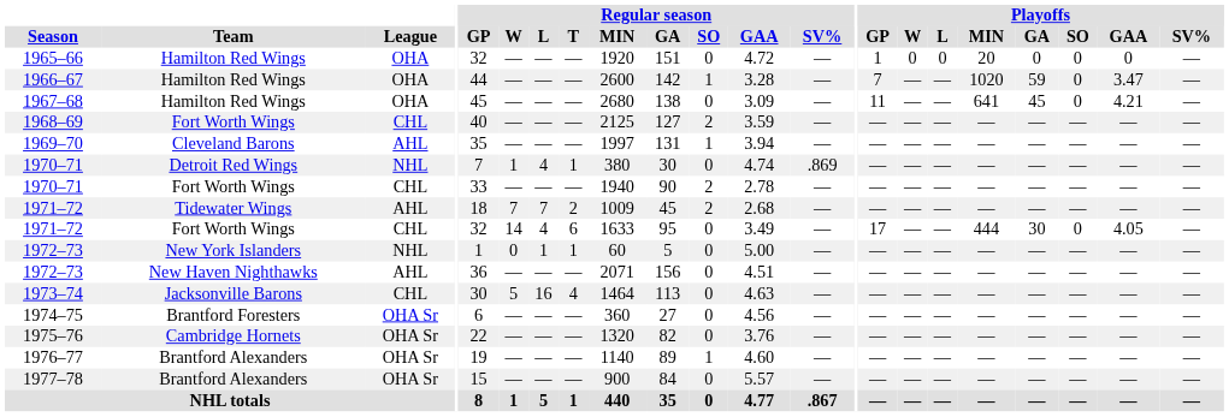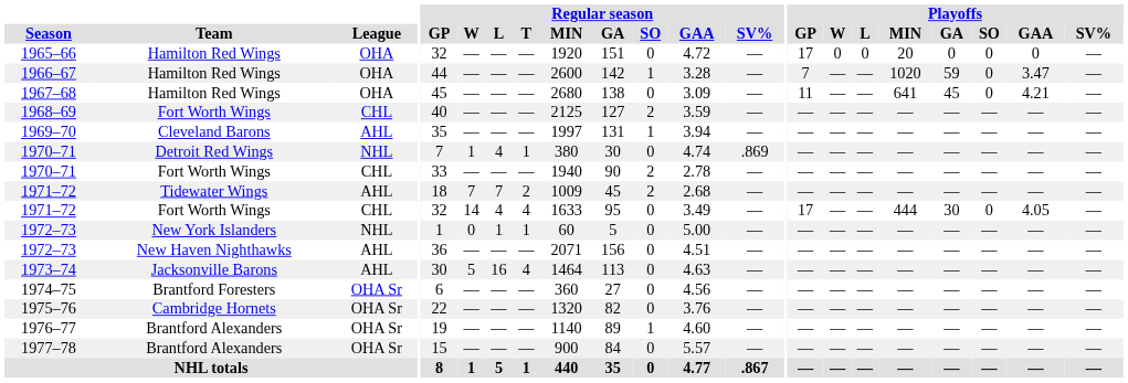 <table border="0" cellpadding="1" cellspacing="0" style="width:90%; text-align:center;">
 <tr bgcolor="#e0e0e0">
 <th colspan="3" bgcolor="#ffffff"></th>
 <th rowspan="99" bgcolor="#ffffff"></th>
 <th colspan="9" bgcolor="#e0e0e0"><a href='#'>Regular season</a></th>
 <th rowspan="99" bgcolor="#ffffff"></th>
 <th colspan="8" bgcolor="#e0e0e0"><a href='#'>Playoffs</a></th>
 </tr>
 <tr bgcolor="#e0e0e0">
 <th><a href='#'>Season</a></th>
 <th>Team</th>
 <th>League</th>
 <th>GP</th>
 <th>W</th>
 <th>L</th>
 <th>T</th>
 <th>MIN</th>
 <th>GA</th>
 <th><a href='#'>SO</a></th>
 <th><a href='#'>GAA</a></th>
 <th><a href='#'>SV%</a></th>
 <th>GP</th>
 <th>W</th>
 <th>L</th>
 <th>MIN</th>
 <th>GA</th>
 <th>SO</th>
 <th>GAA</th>
 <th>SV%</th>
 </tr>
 <tr>
 <td><a href='#'>1965–66</a></td>
 <td><a href='#'>Hamilton Red Wings</a></td>
 <td><a href='#'>OHA</a></td>
 <td>32</td>
 <td>—</td>
 <td>—</td>
 <td>—</td>
 <td>1920</td>
 <td>151</td>
 <td>0</td>
 <td>4.72</td>
 <td>—</td>
-<td>1</td>
+<td>17</td>
 <td>0</td>
 <td>0</td>
 <td>20</td>
 <td>0</td>
 <td>0</td>
 <td>0</td>
 <td>—</td>
 </tr>
 <tr bgcolor="#f0f0f0">
 <td><a href='#'>1966–67</a></td>
 <td>Hamilton Red Wings</td>
 <td>OHA</td>
 <td>44</td>
 <td>—</td>
 <td>—</td>
 <td>—</td>
 <td>2600</td>
 <td>142</td>
 <td>1</td>
 <td>3.28</td>
 <td>—</td>
 <td>7</td>
 <td>—</td>
 <td>—</td>
 <td>1020</td>
 <td>59</td>
 <td>0</td>
 <td>3.47</td>
 <td>—</td>
 </tr>
 <tr>
 <td><a href='#'>1967–68</a></td>
 <td>Hamilton Red Wings</td>
 <td>OHA</td>
 <td>45</td>
 <td>—</td>
 <td>—</td>
 <td>—</td>
 <td>2680</td>
 <td>138</td>
 <td>0</td>
 <td>3.09</td>
 <td>—</td>
 <td>11</td>
 <td>—</td>
 <td>—</td>
 <td>641</td>
 <td>45</td>
 <td>0</td>
 <td>4.21</td>
 <td>—</td>
 </tr>
 <tr bgcolor="#f0f0f0">
 <td><a href='#'>1968–69</a></td>
 <td><a href='#'>Fort Worth Wings</a></td>
 <td><a href='#'>CHL</a></td>
 <td>40</td>
 <td>—</td>
 <td>—</td>
 <td>—</td>
 <td>2125</td>
 <td>127</td>
 <td>2</td>
 <td>3.59</td>
 <td>—</td>
 <td>—</td>
 <td>—</td>
 <td>—</td>
 <td>—</td>
 <td>—</td>
 <td>—</td>
 <td>—</td>
 <td>—</td>
 </tr>
 <tr>
 <td><a href='#'>1969–70</a></td>
 <td><a href='#'>Cleveland Barons</a></td>
 <td><a href='#'>AHL</a></td>
 <td>35</td>
 <td>—</td>
 <td>—</td>
 <td>—</td>
 <td>1997</td>
 <td>131</td>
 <td>1</td>
 <td>3.94</td>
 <td>—</td>
 <td>—</td>
 <td>—</td>
 <td>—</td>
 <td>—</td>
 <td>—</td>
 <td>—</td>
 <td>—</td>
 <td>—</td>
 </tr>
 <tr bgcolor="#f0f0f0">
 <td><a href='#'>1970–71</a></td>
 <td><a href='#'>Detroit Red Wings</a></td>
 <td><a href='#'>NHL</a></td>
 <td>7</td>
 <td>1</td>
 <td>4</td>
 <td>1</td>
 <td>380</td>
 <td>30</td>
 <td>0</td>
 <td>4.74</td>
 <td>.869</td>
 <td>—</td>
 <td>—</td>
 <td>—</td>
 <td>—</td>
 <td>—</td>
 <td>—</td>
 <td>—</td>
 <td>—</td>
 </tr>
 <tr>
 <td><a href='#'>1970–71</a></td>
 <td>Fort Worth Wings</td>
 <td>CHL</td>
 <td>33</td>
 <td>—</td>
 <td>—</td>
 <td>—</td>
 <td>1940</td>
 <td>90</td>
 <td>2</td>
 <td>2.78</td>
 <td>—</td>
 <td>—</td>
 <td>—</td>
 <td>—</td>
 <td>—</td>
 <td>—</td>
 <td>—</td>
 <td>—</td>
 <td>—</td>
 </tr>
 <tr bgcolor="#f0f0f0">
 <td><a href='#'>1971–72</a></td>
 <td><a href='#'>Tidewater Wings</a></td>
 <td>AHL</td>
 <td>18</td>
 <td>7</td>
 <td>7</td>
 <td>2</td>
 <td>1009</td>
 <td>45</td>
 <td>2</td>
 <td>2.68</td>
 <td>—</td>
 <td>—</td>
 <td>—</td>
 <td>—</td>
 <td>—</td>
 <td>—</td>
 <td>—</td>
 <td>—</td>
 <td>—</td>
 </tr>
 <tr>
 <td><a href='#'>1971–72</a></td>
 <td>Fort Worth Wings</td>
 <td>CHL</td>
 <td>32</td>
 <td>14</td>
 <td>4</td>
-<td>6</td>
+<td>4</td>
 <td>1633</td>
 <td>95</td>
 <td>0</td>
 <td>3.49</td>
 <td>—</td>
 <td>17</td>
 <td>—</td>
 <td>—</td>
 <td>444</td>
 <td>30</td>
 <td>0</td>
 <td>4.05</td>
 <td>—</td>
 </tr>
 <tr bgcolor="#f0f0f0">
 <td><a href='#'>1972–73</a></td>
 <td><a href='#'>New York Islanders</a></td>
 <td>NHL</td>
 <td>1</td>
 <td>0</td>
 <td>1</td>
 <td>1</td>
 <td>60</td>
 <td>5</td>
 <td>0</td>
 <td>5.00</td>
 <td>—</td>
 <td>—</td>
 <td>—</td>
 <td>—</td>
 <td>—</td>
 <td>—</td>
 <td>—</td>
 <td>—</td>
 <td>—</td>
 </tr>
 <tr>
 <td><a href='#'>1972–73</a></td>
 <td><a href='#'>New Haven Nighthawks</a></td>
 <td>AHL</td>
 <td>36</td>
 <td>—</td>
 <td>—</td>
 <td>—</td>
 <td>2071</td>
 <td>156</td>
 <td>0</td>
 <td>4.51</td>
 <td>—</td>
 <td>—</td>
 <td>—</td>
 <td>—</td>
 <td>—</td>
 <td>—</td>
 <td>—</td>
 <td>—</td>
 <td>—</td>
 </tr>
 <tr bgcolor="#f0f0f0">
 <td><a href='#'>1973–74</a></td>
 <td><a href='#'>Jacksonville Barons</a></td>
-<td>CHL</td>
+<td>AHL</td>
 <td>30</td>
 <td>5</td>
 <td>16</td>
 <td>4</td>
 <td>1464</td>
 <td>113</td>
 <td>0</td>
 <td>4.63</td>
 <td>—</td>
 <td>—</td>
 <td>—</td>
 <td>—</td>
 <td>—</td>
 <td>—</td>
 <td>—</td>
 <td>—</td>
 <td>—</td>
 </tr>
 <tr>
 <td>1974–75</td>
 <td>Brantford Foresters</td>
 <td><a href='#'>OHA Sr</a></td>
 <td>6</td>
 <td>—</td>
 <td>—</td>
 <td>—</td>
 <td>360</td>
 <td>27</td>
 <td>0</td>
 <td>4.56</td>
 <td>—</td>
 <td>—</td>
 <td>—</td>
 <td>—</td>
 <td>—</td>
 <td>—</td>
 <td>—</td>
 <td>—</td>
 <td>—</td>
 </tr>
 <tr bgcolor="#f0f0f0">
 <td>1975–76</td>
 <td><a href='#'>Cambridge Hornets</a></td>
 <td>OHA Sr</td>
 <td>22</td>
 <td>—</td>
 <td>—</td>
 <td>—</td>
 <td>1320</td>
 <td>82</td>
 <td>0</td>
 <td>3.76</td>
 <td>—</td>
 <td>—</td>
 <td>—</td>
 <td>—</td>
 <td>—</td>
 <td>—</td>
 <td>—</td>
 <td>—</td>
 <td>—</td>
 </tr>
 <tr>
 <td>1976–77</td>
 <td>Brantford Alexanders</td>
 <td>OHA Sr</td>
 <td>19</td>
 <td>—</td>
 <td>—</td>
 <td>—</td>
 <td>1140</td>
 <td>89</td>
 <td>1</td>
 <td>4.60</td>
 <td>—</td>
 <td>—</td>
 <td>—</td>
 <td>—</td>
 <td>—</td>
 <td>—</td>
 <td>—</td>
 <td>—</td>
 <td>—</td>
 </tr>
 <tr bgcolor="#f0f0f0">
 <td>1977–78</td>
 <td>Brantford Alexanders</td>
 <td>OHA Sr</td>
 <td>15</td>
 <td>—</td>
 <td>—</td>
 <td>—</td>
 <td>900</td>
 <td>84</td>
 <td>0</td>
 <td>5.57</td>
 <td>—</td>
 <td>—</td>
 <td>—</td>
 <td>—</td>
 <td>—</td>
 <td>—</td>
 <td>—</td>
 <td>—</td>
 <td>—</td>
 </tr>
 <tr bgcolor="#e0e0e0">
 <th colspan=3>NHL totals</th>
 <th>8</th>
 <th>1</th>
 <th>5</th>
 <th>1</th>
 <th>440</th>
 <th>35</th>
 <th>0</th>
 <th>4.77</th>
 <th>.867</th>
 <th>—</th>
 <th>—</th>
 <th>—</th>
 <th>—</th>
 <th>—</th>
 <th>—</th>
 <th>—</th>
 <th>—</th>
 </tr>
 </table>
